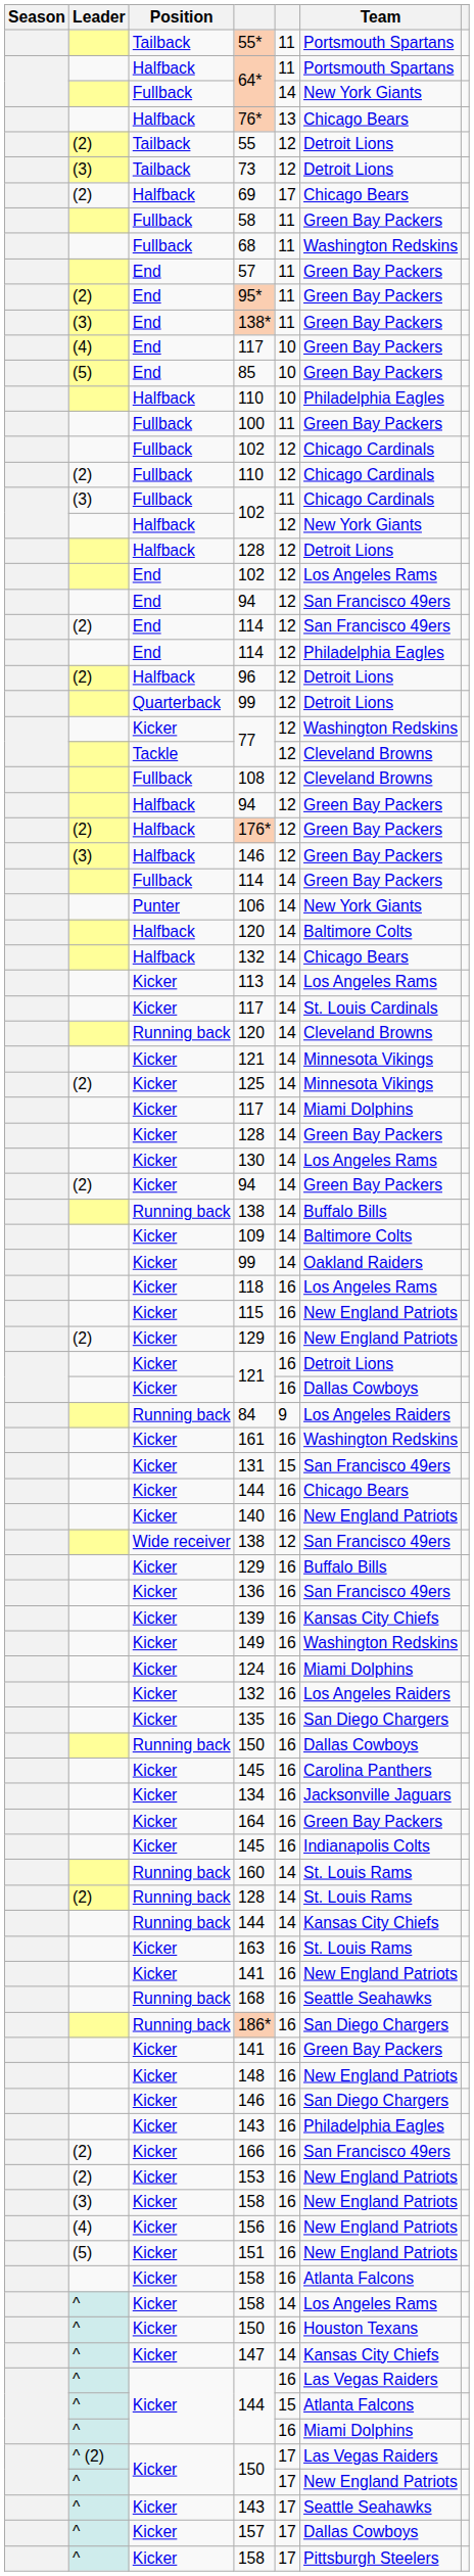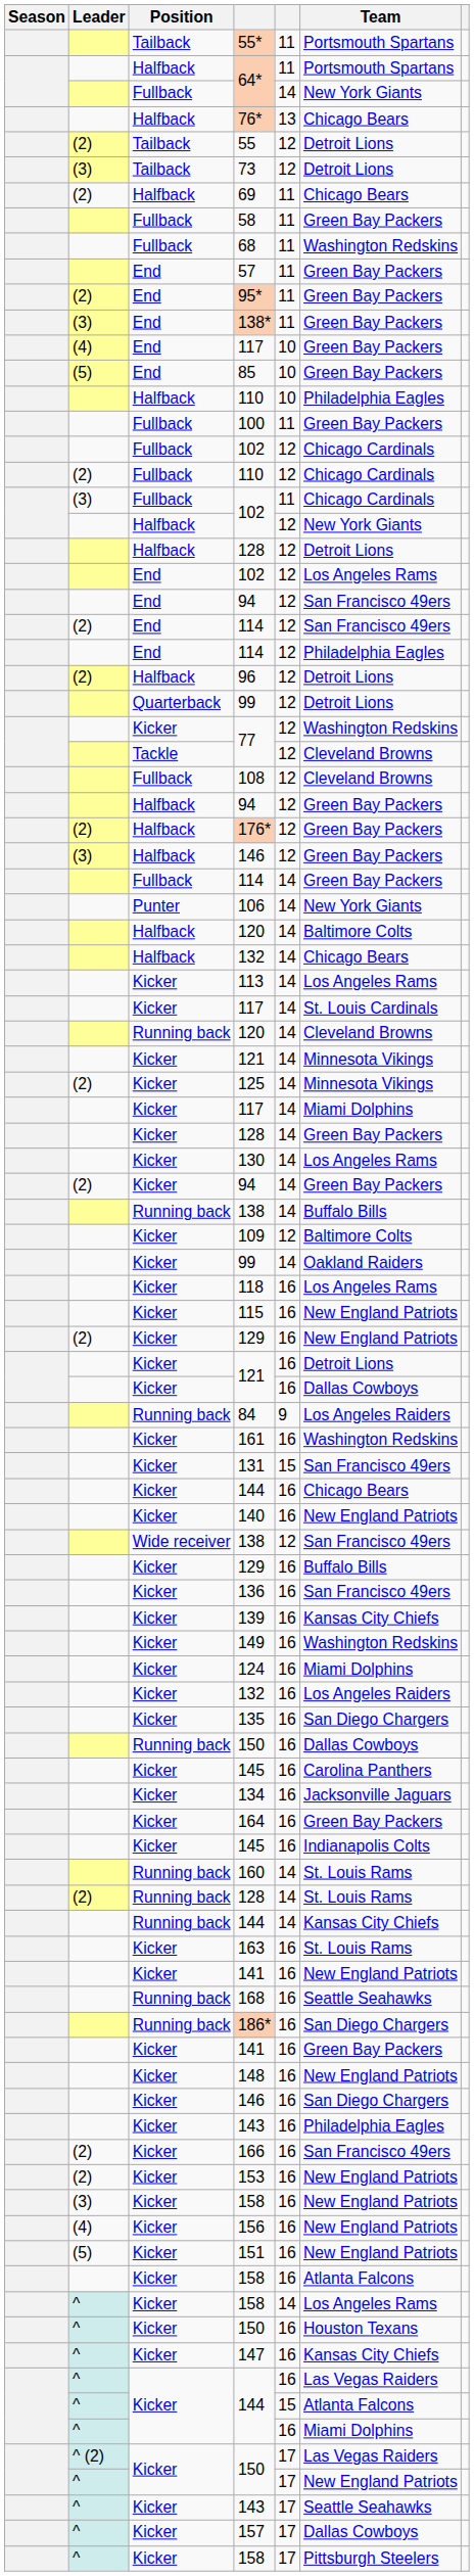 <table class="sortable wikitable">
 <tr>
 <th scope=col>Season</th>
 <th scope=col>Leader</th>
 <th scope=col>Position</th>
 <th scope=col></th>
 <th scope=col></th>
 <th scope=col>Team</th>
 <th scope=col class= "unsortable"></th>
 </tr>
 <tr>
 <th scope=row></th>
 <td style="background:#ff9;"></td>
 <td><a href='#'>Tailback</a></td>
 <td style="background:#fbceb1;">55*</td>
 <td>11</td>
 <td><a href='#'>Portsmouth Spartans</a></td>
 <td></td>
 </tr>
 <tr>
 <th scope=rowgroup rowspan=2></th>
 <td></td>
 <td><a href='#'>Halfback</a></td>
 <td rowspan=2 style="background:#fbceb1;">64*</td>
 <td>11</td>
 <td><a href='#'>Portsmouth Spartans</a></td>
 <td></td>
 </tr>
 <tr>
 <td style="background:#ff9;"></td>
 <td><a href='#'>Fullback</a></td>
 <td>14</td>
 <td><a href='#'>New York Giants</a></td>
 <td></td>
 </tr>
 <tr>
 <th scope=row></th>
 <td></td>
 <td><a href='#'>Halfback</a></td>
 <td style="background:#fbceb1;">76*</td>
 <td>13</td>
 <td><a href='#'>Chicago Bears</a></td>
 <td></td>
 </tr>
 <tr>
 <th scope=row></th>
 <td style="background:#ff9;"> (2)</td>
 <td><a href='#'>Tailback</a></td>
 <td>55</td>
 <td>12</td>
 <td><a href='#'>Detroit Lions</a></td>
 <td></td>
 </tr>
 <tr>
 <th scope=row></th>
 <td style="background:#ff9;"> (3)</td>
 <td><a href='#'>Tailback</a></td>
 <td>73</td>
 <td>12</td>
 <td><a href='#'>Detroit Lions</a></td>
 <td></td>
 </tr>
 <tr>
 <th scope=row></th>
 <td> (2)</td>
 <td><a href='#'>Halfback</a></td>
 <td>69</td>
-<td>17</td>
+<td>11</td>
 <td><a href='#'>Chicago Bears</a></td>
 <td></td>
 </tr>
 <tr>
 <th scope=row></th>
 <td style="background:#ff9;"></td>
 <td><a href='#'>Fullback</a></td>
 <td>58</td>
 <td>11</td>
 <td><a href='#'>Green Bay Packers</a></td>
 <td></td>
 </tr>
 <tr>
 <th scope=row></th>
 <td></td>
 <td><a href='#'>Fullback</a></td>
 <td>68</td>
 <td>11</td>
 <td><a href='#'>Washington Redskins</a></td>
 <td></td>
 </tr>
 <tr>
 <th scope=row></th>
 <td style="background:#ff9;"></td>
 <td><a href='#'>End</a></td>
 <td>57</td>
 <td>11</td>
 <td><a href='#'>Green Bay Packers</a></td>
 <td></td>
 </tr>
 <tr>
 <th scope=row></th>
 <td style="background:#ff9;"> (2)</td>
 <td><a href='#'>End</a></td>
 <td style="background:#fbceb1;">95*</td>
 <td>11</td>
 <td><a href='#'>Green Bay Packers</a></td>
 <td></td>
 </tr>
 <tr>
 <th scope=row></th>
 <td style="background:#ff9;"> (3)</td>
 <td><a href='#'>End</a></td>
 <td style="background:#fbceb1;">138*</td>
 <td>11</td>
 <td><a href='#'>Green Bay Packers</a></td>
 <td></td>
 </tr>
 <tr>
 <th scope=row></th>
 <td style="background:#ff9;"> (4)</td>
 <td><a href='#'>End</a></td>
 <td>117</td>
 <td>10</td>
 <td><a href='#'>Green Bay Packers</a></td>
 <td></td>
 </tr>
 <tr>
 <th scope=row></th>
 <td style="background:#ff9;"> (5)</td>
 <td><a href='#'>End</a></td>
 <td>85</td>
 <td>10</td>
 <td><a href='#'>Green Bay Packers</a></td>
 <td></td>
 </tr>
 <tr>
 <th scope=row></th>
 <td style="background:#ff9;"></td>
 <td><a href='#'>Halfback</a></td>
 <td>110</td>
 <td>10</td>
 <td><a href='#'>Philadelphia Eagles</a></td>
 <td></td>
 </tr>
 <tr>
 <th scope=row></th>
 <td></td>
 <td><a href='#'>Fullback</a></td>
 <td>100</td>
 <td>11</td>
 <td><a href='#'>Green Bay Packers</a></td>
 <td></td>
 </tr>
 <tr>
 <th scope=row></th>
 <td></td>
 <td><a href='#'>Fullback</a></td>
 <td>102</td>
 <td>12</td>
 <td><a href='#'>Chicago Cardinals</a></td>
 <td></td>
 </tr>
 <tr>
 <th scope=row></th>
 <td> (2)</td>
 <td><a href='#'>Fullback</a></td>
 <td>110</td>
 <td>12</td>
 <td><a href='#'>Chicago Cardinals</a></td>
 <td></td>
 </tr>
 <tr>
 <th scope=rowgroup rowspan=2></th>
 <td> (3)</td>
 <td><a href='#'>Fullback</a></td>
 <td rowspan=2>102</td>
 <td>11</td>
 <td><a href='#'>Chicago Cardinals</a></td>
 <td></td>
 </tr>
 <tr>
 <td></td>
 <td><a href='#'>Halfback</a></td>
 <td>12</td>
 <td><a href='#'>New York Giants</a></td>
 <td></td>
 </tr>
 <tr>
 <th scope=row></th>
 <td style="background:#ff9;"></td>
 <td><a href='#'>Halfback</a></td>
 <td>128</td>
 <td>12</td>
 <td><a href='#'>Detroit Lions</a></td>
 <td></td>
 </tr>
 <tr>
 <th scope=row></th>
 <td style="background:#ff9;"></td>
 <td><a href='#'>End</a></td>
 <td>102</td>
 <td>12</td>
 <td><a href='#'>Los Angeles Rams</a></td>
 <td></td>
 </tr>
 <tr>
 <th scope=row></th>
 <td></td>
 <td><a href='#'>End</a></td>
 <td>94</td>
 <td>12</td>
 <td><a href='#'>San Francisco 49ers</a></td>
 <td></td>
 </tr>
 <tr>
 <th scope=row></th>
 <td> (2)</td>
 <td><a href='#'>End</a></td>
 <td>114</td>
 <td>12</td>
 <td><a href='#'>San Francisco 49ers</a></td>
 <td></td>
 </tr>
 <tr>
 <th scope=row></th>
 <td></td>
 <td><a href='#'>End</a></td>
 <td>114</td>
 <td>12</td>
 <td><a href='#'>Philadelphia Eagles</a></td>
 <td></td>
 </tr>
 <tr>
 <th scope=row></th>
 <td style="background:#ff9;"> (2)</td>
 <td><a href='#'>Halfback</a></td>
 <td>96</td>
 <td>12</td>
 <td><a href='#'>Detroit Lions</a></td>
 <td></td>
 </tr>
 <tr>
 <th scope=row></th>
 <td style="background:#ff9;"></td>
 <td><a href='#'>Quarterback</a></td>
 <td>99</td>
 <td>12</td>
 <td><a href='#'>Detroit Lions</a></td>
 <td></td>
 </tr>
 <tr>
 <th scope=rowgroup rowspan=2></th>
 <td></td>
 <td><a href='#'>Kicker</a></td>
 <td rowspan=2>77</td>
 <td>12</td>
 <td><a href='#'>Washington Redskins</a></td>
 <td></td>
 </tr>
 <tr>
 <td style="background:#ff9;"></td>
 <td><a href='#'>Tackle</a></td>
 <td>12</td>
 <td><a href='#'>Cleveland Browns</a></td>
 <td></td>
 </tr>
 <tr>
 <th scope=row></th>
 <td style="background:#ff9;"></td>
 <td><a href='#'>Fullback</a></td>
 <td>108</td>
 <td>12</td>
 <td><a href='#'>Cleveland Browns</a></td>
 <td></td>
 </tr>
 <tr>
 <th scope=row></th>
 <td style="background:#ff9;"></td>
 <td><a href='#'>Halfback</a></td>
 <td>94</td>
 <td>12</td>
 <td><a href='#'>Green Bay Packers</a></td>
 <td></td>
 </tr>
 <tr>
 <th scope=row></th>
 <td style="background:#ff9;"> (2)</td>
 <td><a href='#'>Halfback</a></td>
 <td style="background:#fbceb1;">176*</td>
 <td>12</td>
 <td><a href='#'>Green Bay Packers</a></td>
 <td></td>
 </tr>
 <tr>
 <th scope=row></th>
 <td style="background:#ff9;"> (3)</td>
 <td><a href='#'>Halfback</a></td>
 <td>146</td>
 <td>12</td>
 <td><a href='#'>Green Bay Packers</a></td>
 <td></td>
 </tr>
 <tr>
 <th scope=row></th>
 <td style="background:#ff9;"></td>
 <td><a href='#'>Fullback</a></td>
 <td>114</td>
 <td>14</td>
 <td><a href='#'>Green Bay Packers</a></td>
 <td></td>
 </tr>
 <tr>
 <th scope=row></th>
 <td></td>
 <td><a href='#'>Punter</a></td>
 <td>106</td>
 <td>14</td>
 <td><a href='#'>New York Giants</a></td>
 <td></td>
 </tr>
 <tr>
 <th scope=row></th>
 <td style="background:#ff9;"></td>
 <td><a href='#'>Halfback</a></td>
 <td>120</td>
 <td>14</td>
 <td><a href='#'>Baltimore Colts</a></td>
 <td></td>
 </tr>
 <tr>
 <th scope=row></th>
 <td style="background:#ff9;"></td>
 <td><a href='#'>Halfback</a></td>
 <td>132</td>
 <td>14</td>
 <td><a href='#'>Chicago Bears</a></td>
 <td></td>
 </tr>
 <tr>
 <th scope=row></th>
 <td></td>
 <td><a href='#'>Kicker</a></td>
 <td>113</td>
 <td>14</td>
 <td><a href='#'>Los Angeles Rams</a></td>
 <td></td>
 </tr>
 <tr>
 <th scope=row></th>
 <td></td>
 <td><a href='#'>Kicker</a></td>
 <td>117</td>
 <td>14</td>
 <td><a href='#'>St. Louis Cardinals</a></td>
 <td></td>
 </tr>
 <tr>
 <th scope=row></th>
 <td style="background:#ff9;"></td>
 <td><a href='#'>Running back</a></td>
 <td>120</td>
 <td>14</td>
 <td><a href='#'>Cleveland Browns</a></td>
 <td></td>
 </tr>
 <tr>
 <th scope=row></th>
 <td></td>
 <td><a href='#'>Kicker</a></td>
 <td>121</td>
 <td>14</td>
 <td><a href='#'>Minnesota Vikings</a></td>
 <td></td>
 </tr>
 <tr>
 <th scope=row></th>
 <td> (2)</td>
 <td><a href='#'>Kicker</a></td>
 <td>125</td>
 <td>14</td>
 <td><a href='#'>Minnesota Vikings</a></td>
 <td></td>
 </tr>
 <tr>
 <th scope=row></th>
 <td></td>
 <td><a href='#'>Kicker</a></td>
 <td>117</td>
 <td>14</td>
 <td><a href='#'>Miami Dolphins</a></td>
 <td></td>
 </tr>
 <tr>
 <th scope=row></th>
 <td></td>
 <td><a href='#'>Kicker</a></td>
 <td>128</td>
 <td>14</td>
 <td><a href='#'>Green Bay Packers</a></td>
 <td></td>
 </tr>
 <tr>
 <th scope=row></th>
 <td></td>
 <td><a href='#'>Kicker</a></td>
 <td>130</td>
 <td>14</td>
 <td><a href='#'>Los Angeles Rams</a></td>
 <td></td>
 </tr>
 <tr>
 <th scope=row></th>
 <td> (2)</td>
 <td><a href='#'>Kicker</a></td>
 <td>94</td>
 <td>14</td>
 <td><a href='#'>Green Bay Packers</a></td>
 <td></td>
 </tr>
 <tr>
 <th scope=row></th>
 <td style="background:#ff9;"></td>
 <td><a href='#'>Running back</a></td>
 <td>138</td>
 <td>14</td>
 <td><a href='#'>Buffalo Bills</a></td>
 <td></td>
 </tr>
 <tr>
 <th scope=row></th>
 <td></td>
 <td><a href='#'>Kicker</a></td>
 <td>109</td>
-<td>14</td>
+<td>12</td>
 <td><a href='#'>Baltimore Colts</a></td>
 <td></td>
 </tr>
 <tr>
 <th scope=row></th>
 <td></td>
 <td><a href='#'>Kicker</a></td>
 <td>99</td>
 <td>14</td>
 <td><a href='#'>Oakland Raiders</a></td>
 <td></td>
 </tr>
 <tr>
 <th scope=row></th>
 <td></td>
 <td><a href='#'>Kicker</a></td>
 <td>118</td>
 <td>16</td>
 <td><a href='#'>Los Angeles Rams</a></td>
 <td></td>
 </tr>
 <tr>
 <th scope=row></th>
 <td></td>
 <td><a href='#'>Kicker</a></td>
 <td>115</td>
 <td>16</td>
 <td><a href='#'>New England Patriots</a></td>
 <td></td>
 </tr>
 <tr>
 <th scope=row></th>
 <td> (2)</td>
 <td><a href='#'>Kicker</a></td>
 <td>129</td>
 <td>16</td>
 <td><a href='#'>New England Patriots</a></td>
 <td></td>
 </tr>
 <tr>
 <th scope=rowgroup rowspan=2></th>
 <td></td>
 <td><a href='#'>Kicker</a></td>
 <td rowspan=2>121</td>
 <td>16</td>
 <td><a href='#'>Detroit Lions</a></td>
 <td></td>
 </tr>
 <tr>
 <td></td>
 <td><a href='#'>Kicker</a></td>
 <td>16</td>
 <td><a href='#'>Dallas Cowboys</a></td>
 <td></td>
 </tr>
 <tr>
 <th scope=row></th>
 <td style="background:#ff9;"></td>
 <td><a href='#'>Running back</a></td>
 <td>84</td>
 <td>9</td>
 <td><a href='#'>Los Angeles Raiders</a></td>
 <td></td>
 </tr>
 <tr>
 <th scope=row></th>
 <td></td>
 <td><a href='#'>Kicker</a></td>
 <td>161</td>
 <td>16</td>
 <td><a href='#'>Washington Redskins</a></td>
 <td></td>
 </tr>
 <tr>
 <th scope=row></th>
 <td></td>
 <td><a href='#'>Kicker</a></td>
 <td>131</td>
 <td>15</td>
 <td><a href='#'>San Francisco 49ers</a></td>
 <td></td>
 </tr>
 <tr>
 <th scope=row></th>
 <td></td>
 <td><a href='#'>Kicker</a></td>
 <td>144</td>
 <td>16</td>
 <td><a href='#'>Chicago Bears</a></td>
 <td></td>
 </tr>
 <tr>
 <th scope=row></th>
 <td></td>
 <td><a href='#'>Kicker</a></td>
 <td>140</td>
 <td>16</td>
 <td><a href='#'>New England Patriots</a></td>
 <td></td>
 </tr>
 <tr>
 <th scope=row></th>
 <td style="background:#ff9;"></td>
 <td><a href='#'>Wide receiver</a></td>
 <td>138</td>
 <td>12</td>
 <td><a href='#'>San Francisco 49ers</a></td>
 <td></td>
 </tr>
 <tr>
 <th scope=row></th>
 <td></td>
 <td><a href='#'>Kicker</a></td>
 <td>129</td>
 <td>16</td>
 <td><a href='#'>Buffalo Bills</a></td>
 <td></td>
 </tr>
 <tr>
 <th scope=row></th>
 <td></td>
 <td><a href='#'>Kicker</a></td>
 <td>136</td>
 <td>16</td>
 <td><a href='#'>San Francisco 49ers</a></td>
 <td></td>
 </tr>
 <tr>
 <th scope=row></th>
 <td></td>
 <td><a href='#'>Kicker</a></td>
 <td>139</td>
 <td>16</td>
 <td><a href='#'>Kansas City Chiefs</a></td>
 <td></td>
 </tr>
 <tr>
 <th scope=row></th>
 <td></td>
 <td><a href='#'>Kicker</a></td>
 <td>149</td>
 <td>16</td>
 <td><a href='#'>Washington Redskins</a></td>
 <td></td>
 </tr>
 <tr>
 <th scope=row></th>
 <td></td>
 <td><a href='#'>Kicker</a></td>
 <td>124</td>
 <td>16</td>
 <td><a href='#'>Miami Dolphins</a></td>
 <td></td>
 </tr>
 <tr>
 <th scope=row></th>
 <td></td>
 <td><a href='#'>Kicker</a></td>
 <td>132</td>
 <td>16</td>
 <td><a href='#'>Los Angeles Raiders</a></td>
 <td></td>
 </tr>
 <tr>
 <th scope=row></th>
 <td></td>
 <td><a href='#'>Kicker</a></td>
 <td>135</td>
 <td>16</td>
 <td><a href='#'>San Diego Chargers</a></td>
 <td></td>
 </tr>
 <tr>
 <th scope=row></th>
 <td style="background:#ff9;"></td>
 <td><a href='#'>Running back</a></td>
 <td>150</td>
 <td>16</td>
 <td><a href='#'>Dallas Cowboys</a></td>
 <td></td>
 </tr>
 <tr>
 <th scope=row></th>
 <td></td>
 <td><a href='#'>Kicker</a></td>
 <td>145</td>
 <td>16</td>
 <td><a href='#'>Carolina Panthers</a></td>
 <td></td>
 </tr>
 <tr>
 <th scope=row></th>
 <td></td>
 <td><a href='#'>Kicker</a></td>
 <td>134</td>
 <td>16</td>
 <td><a href='#'>Jacksonville Jaguars</a></td>
 <td></td>
 </tr>
 <tr>
 <th scope=row></th>
 <td></td>
 <td><a href='#'>Kicker</a></td>
 <td>164</td>
 <td>16</td>
 <td><a href='#'>Green Bay Packers</a></td>
 <td></td>
 </tr>
 <tr>
 <th scope=row></th>
 <td></td>
 <td><a href='#'>Kicker</a></td>
 <td>145</td>
 <td>16</td>
 <td><a href='#'>Indianapolis Colts</a></td>
 <td></td>
 </tr>
 <tr>
 <th scope=row></th>
 <td style="background:#ff9;"></td>
 <td><a href='#'>Running back</a></td>
 <td>160</td>
 <td>14</td>
 <td><a href='#'>St. Louis Rams</a></td>
 <td></td>
 </tr>
 <tr>
 <th scope=row></th>
 <td style="background:#ff9;"> (2)</td>
 <td><a href='#'>Running back</a></td>
 <td>128</td>
 <td>14</td>
 <td><a href='#'>St. Louis Rams</a></td>
 <td></td>
 </tr>
 <tr>
 <th scope=row></th>
 <td></td>
 <td><a href='#'>Running back</a></td>
 <td>144</td>
 <td>14</td>
 <td><a href='#'>Kansas City Chiefs</a></td>
 <td></td>
 </tr>
 <tr>
 <th scope=row></th>
 <td></td>
 <td><a href='#'>Kicker</a></td>
 <td>163</td>
 <td>16</td>
 <td><a href='#'>St. Louis Rams</a></td>
 <td></td>
 </tr>
 <tr>
 <th scope=row></th>
 <td></td>
 <td><a href='#'>Kicker</a></td>
 <td>141</td>
 <td>16</td>
 <td><a href='#'>New England Patriots</a></td>
 <td></td>
 </tr>
 <tr>
 <th scope=row></th>
 <td></td>
 <td><a href='#'>Running back</a></td>
 <td>168</td>
 <td>16</td>
 <td><a href='#'>Seattle Seahawks</a></td>
 <td></td>
 </tr>
 <tr>
 <th scope=row></th>
 <td style="background:#ff9;"></td>
 <td><a href='#'>Running back</a></td>
 <td style="background:#fbceb1;">186*</td>
 <td>16</td>
 <td><a href='#'>San Diego Chargers</a></td>
 <td></td>
 </tr>
 <tr>
 <th scope=row></th>
 <td></td>
 <td><a href='#'>Kicker</a></td>
 <td>141</td>
 <td>16</td>
 <td><a href='#'>Green Bay Packers</a></td>
 <td></td>
 </tr>
 <tr>
 <th scope=row></th>
 <td></td>
 <td><a href='#'>Kicker</a></td>
 <td>148</td>
 <td>16</td>
 <td><a href='#'>New England Patriots</a></td>
 <td></td>
 </tr>
 <tr>
 <th scope=row></th>
 <td></td>
 <td><a href='#'>Kicker</a></td>
 <td>146</td>
 <td>16</td>
 <td><a href='#'>San Diego Chargers</a></td>
 <td></td>
 </tr>
 <tr>
 <th scope=row></th>
 <td></td>
 <td><a href='#'>Kicker</a></td>
 <td>143</td>
 <td>16</td>
 <td><a href='#'>Philadelphia Eagles</a></td>
 <td></td>
 </tr>
 <tr>
 <th scope=row></th>
 <td> (2)</td>
 <td><a href='#'>Kicker</a></td>
 <td>166</td>
 <td>16</td>
 <td><a href='#'>San Francisco 49ers</a></td>
 <td></td>
 </tr>
 <tr>
 <th scope=row></th>
 <td> (2)</td>
 <td><a href='#'>Kicker</a></td>
 <td>153</td>
 <td>16</td>
 <td><a href='#'>New England Patriots</a></td>
 <td></td>
 </tr>
 <tr>
 <th scope=row></th>
 <td> (3)</td>
 <td><a href='#'>Kicker</a></td>
 <td>158</td>
 <td>16</td>
 <td><a href='#'>New England Patriots</a></td>
 <td></td>
 </tr>
 <tr>
 <th scope=row></th>
 <td> (4)</td>
 <td><a href='#'>Kicker</a></td>
 <td>156</td>
 <td>16</td>
 <td><a href='#'>New England Patriots</a></td>
 <td></td>
 </tr>
 <tr>
 <th scope=row></th>
 <td> (5)</td>
 <td><a href='#'>Kicker</a></td>
 <td>151</td>
 <td>16</td>
 <td><a href='#'>New England Patriots</a></td>
 <td></td>
 </tr>
 <tr>
 <th scope=row></th>
 <td></td>
 <td><a href='#'>Kicker</a></td>
 <td>158</td>
 <td>16</td>
 <td><a href='#'>Atlanta Falcons</a></td>
 <td></td>
 </tr>
 <tr>
 <th scope=row></th>
 <td style="background:#cfecec;">^</td>
 <td><a href='#'>Kicker</a></td>
 <td>158</td>
 <td>14</td>
 <td><a href='#'>Los Angeles Rams</a></td>
 <td></td>
 </tr>
 <tr>
 <th scope=row></th>
 <td style="background:#cfecec;">^</td>
 <td><a href='#'>Kicker</a></td>
 <td>150</td>
 <td>16</td>
 <td><a href='#'>Houston Texans</a></td>
 <td></td>
 </tr>
 <tr>
 <th scope=row></th>
 <td style="background:#cfecec;">^</td>
 <td><a href='#'>Kicker</a></td>
 <td>147</td>
-<td>14</td>
+<td>16</td>
 <td><a href='#'>Kansas City Chiefs</a></td>
 <td></td>
 </tr>
 <tr>
 <th scope=rowgroup rowspan=3></th>
 <td style="background:#cfecec;">^</td>
 <td rowspan=3><a href='#'>Kicker</a></td>
 <td rowspan=3>144</td>
 <td>16</td>
 <td><a href='#'>Las Vegas Raiders</a></td>
 <td></td>
 </tr>
 <tr>
 <td style="background:#cfecec;">^</td>
 <td>15</td>
 <td><a href='#'>Atlanta Falcons</a></td>
 <td></td>
 </tr>
 <tr>
 <td style="background:#cfecec;">^</td>
 <td>16</td>
 <td><a href='#'>Miami Dolphins</a></td>
 <td></td>
 </tr>
 <tr>
 <th scope=rowgroup rowspan=2></th>
 <td style="background:#cfecec;">^ (2)</td>
 <td rowspan=2><a href='#'>Kicker</a></td>
 <td rowspan=2>150</td>
 <td>17</td>
 <td><a href='#'>Las Vegas Raiders</a></td>
 <td></td>
 </tr>
 <tr>
 <td style="background:#cfecec;">^</td>
 <td>17</td>
 <td><a href='#'>New England Patriots</a></td>
 <td></td>
 </tr>
 <tr>
 <th scope=row></th>
 <td style="background:#cfecec;">^</td>
 <td><a href='#'>Kicker</a></td>
 <td>143</td>
 <td>17</td>
 <td><a href='#'>Seattle Seahawks</a></td>
 <td></td>
 </tr>
 <tr>
 <th scope=row></th>
 <td style="background:#cfecec;">^</td>
 <td><a href='#'>Kicker</a></td>
 <td>157</td>
 <td>17</td>
 <td><a href='#'>Dallas Cowboys</a></td>
 <td></td>
 </tr>
 <tr>
 <th scope=row></th>
 <td style="background:#cfecec;">^</td>
 <td><a href='#'>Kicker</a></td>
 <td>158</td>
 <td>17</td>
 <td><a href='#'>Pittsburgh Steelers</a></td>
 <td></td>
 </tr>
 </table>
